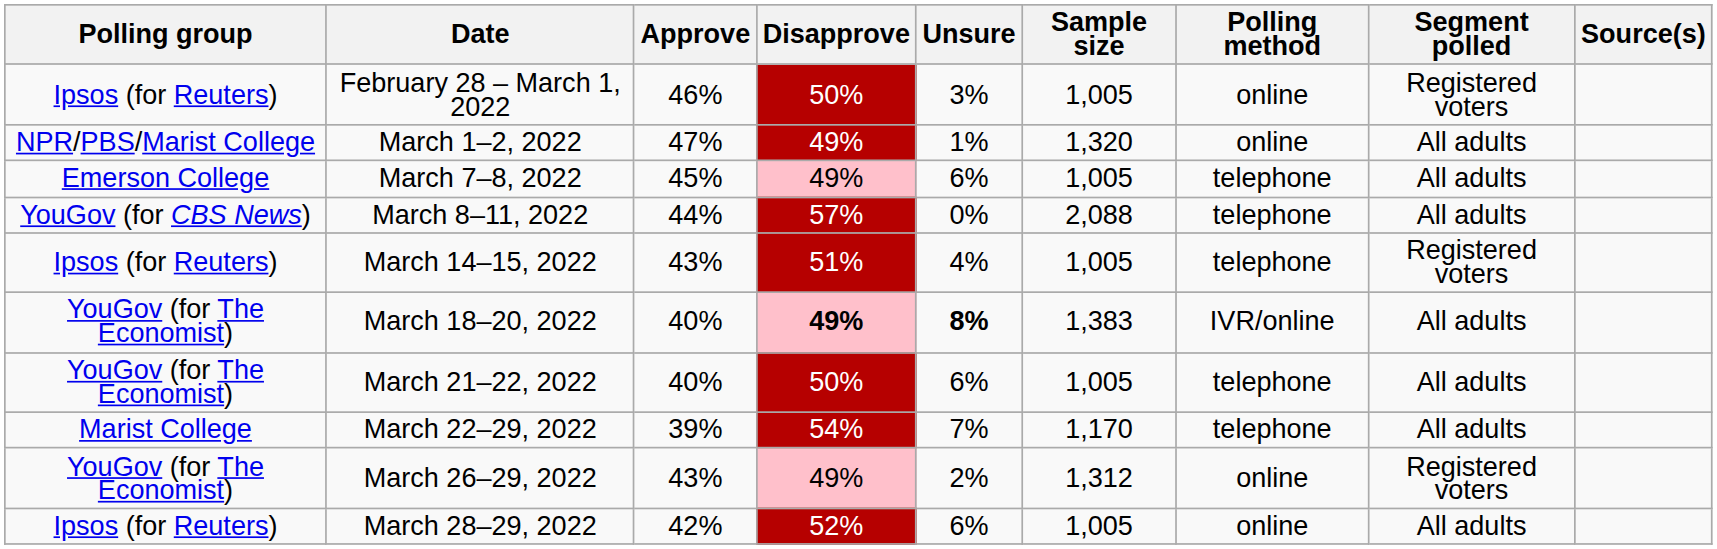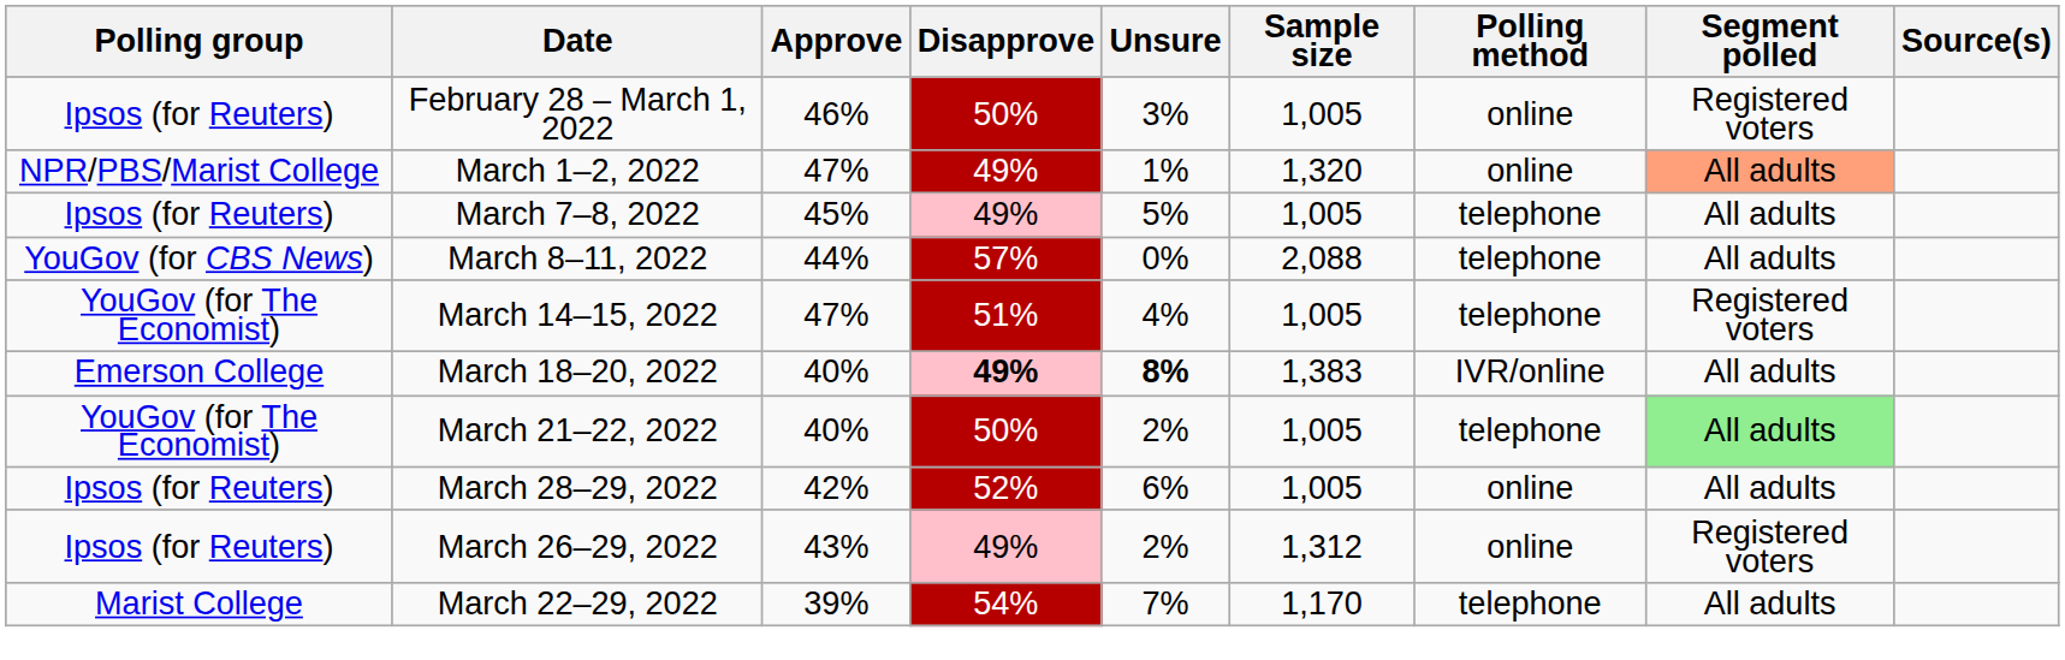 <table class="wikitable sortable" style="text-align:center;line-height:14px;width: 80%;">
 <tr>
 <th class="unsortable">Polling group</th>
 <th>Date</th>
 <th>Approve</th>
 <th>Disapprove</th>
 <th>Unsure</th>
 <th>Sample size</th>
 <th>Polling method</th>
 <th class="unsortable">Segment polled</th>
 <th class="unsortable">Source(s)</th>
 </tr>
 <tr>
 <td><a href='#'>Ipsos</a> (for <a href='#'>Reuters</a>)</td>
 <td>February 28 – March 1, 2022</td>
 <td>46%</td>
 <td style="background: #B60000; color: white">50%</td>
 <td>3%</td>
 <td>1,005</td>
 <td>online</td>
 <td>Registered voters</td>
 <td></td>
 </tr>
 <tr>
 <td><a href='#'>NPR</a>/<a href='#'>PBS</a>/<a href='#'>Marist College</a></td>
 <td>March 1–2, 2022</td>
 <td>47%</td>
 <td style="background: #B60000; color: white">49%</td>
 <td>1%</td>
 <td>1,320</td>
 <td>online</td>
-<td>All adults</td>
+<td style="background: lightsalmon;">All adults</td>
 <td></td>
 </tr>
 <tr>
-<td><a href='#'>Emerson College</a></td>
+<td><a href='#'>Ipsos</a> (for <a href='#'>Reuters</a>)</td>
 <td>March 7–8, 2022</td>
 <td>45%</td>
 <td style="background: pink; color: black">49%</td>
-<td>6%</td>
+<td>5%</td>
 <td>1,005</td>
 <td>telephone</td>
 <td>All adults</td>
 <td></td>
 </tr>
 <tr>
 <td><a href='#'>YouGov</a> (for <em><a href='#'>CBS News</a></em>)</td>
 <td>March 8–11, 2022</td>
 <td>44%</td>
 <td style="background: #B60000; color: white">57%</td>
 <td>0%</td>
 <td>2,088</td>
 <td>telephone</td>
 <td>All adults</td>
 <td></td>
 </tr>
 <tr>
-<td><a href='#'>Ipsos</a> (for <a href='#'>Reuters</a>)</td>
+<td><a href='#'>YouGov</a> (for <a href='#'>The Economist</a>)</td>
 <td>March 14–15, 2022</td>
-<td>43%</td>
+<td>47%</td>
 <td style="background: #B60000; color: white">51%</td>
 <td>4%</td>
 <td>1,005</td>
 <td>telephone</td>
 <td>Registered voters</td>
 <td></td>
 </tr>
 <tr>
-<td><a href='#'>YouGov</a> (for <a href='#'>The Economist</a>)</td>
+<td><a href='#'>Emerson College</a></td>
 <td>March 18–20, 2022</td>
 <td>40%</td>
 <td style="background: pink; color: black"><strong>49%</strong></td>
 <td><strong>8%</strong></td>
 <td>1,383</td>
 <td>IVR/online</td>
 <td>All adults</td>
 <td></td>
 </tr>
 <tr>
 <td><a href='#'>YouGov</a> (for <a href='#'>The Economist</a>)</td>
 <td>March 21–22, 2022</td>
 <td>40%</td>
 <td style="background: #B60000; color: white">50%</td>
+<td>2%</td>
+<td>1,005</td>
+<td>telephone</td>
+<td style="background: lightgreen;">All adults</td>
+<td></td>
+</tr>
+<tr>
+<td><a href='#'>Ipsos</a> (for <a href='#'>Reuters</a>)</td>
+<td>March 28–29, 2022</td>
+<td>42%</td>
+<td style="background: #B60000; color: white">52%</td>
 <td>6%</td>
 <td>1,005</td>
-<td>telephone</td>
+<td>online</td>
 <td>All adults</td>
+<td></td>
+</tr>
+<tr>
+<td><a href='#'>Ipsos</a> (for <a href='#'>Reuters</a>)</td>
+<td>March 26–29, 2022</td>
+<td>43%</td>
+<td style="background: pink; color: black">49%</td>
+<td>2%</td>
+<td>1,312</td>
+<td>online</td>
+<td>Registered voters</td>
 <td></td>
 </tr>
 <tr>
 <td><a href='#'>Marist College</a></td>
 <td>March 22–29, 2022</td>
 <td>39%</td>
 <td style="background: #B60000; color: white">54%</td>
 <td>7%</td>
 <td>1,170</td>
 <td>telephone</td>
 <td>All adults</td>
 <td></td>
 </tr>
-<tr>
-<td><a href='#'>YouGov</a> (for <a href='#'>The Economist</a>)</td>
-<td>March 26–29, 2022</td>
-<td>43%</td>
-<td style="background: pink; color: black">49%</td>
-<td>2%</td>
-<td>1,312</td>
-<td>online</td>
-<td>Registered voters</td>
-<td></td>
-</tr>
-<tr>
-<td><a href='#'>Ipsos</a> (for <a href='#'>Reuters</a>)</td>
-<td>March 28–29, 2022</td>
-<td>42%</td>
-<td style="background: #B60000; color: white">52%</td>
-<td>6%</td>
-<td>1,005</td>
-<td>online</td>
-<td>All adults</td>
-<td></td>
-</tr>
 </table>
